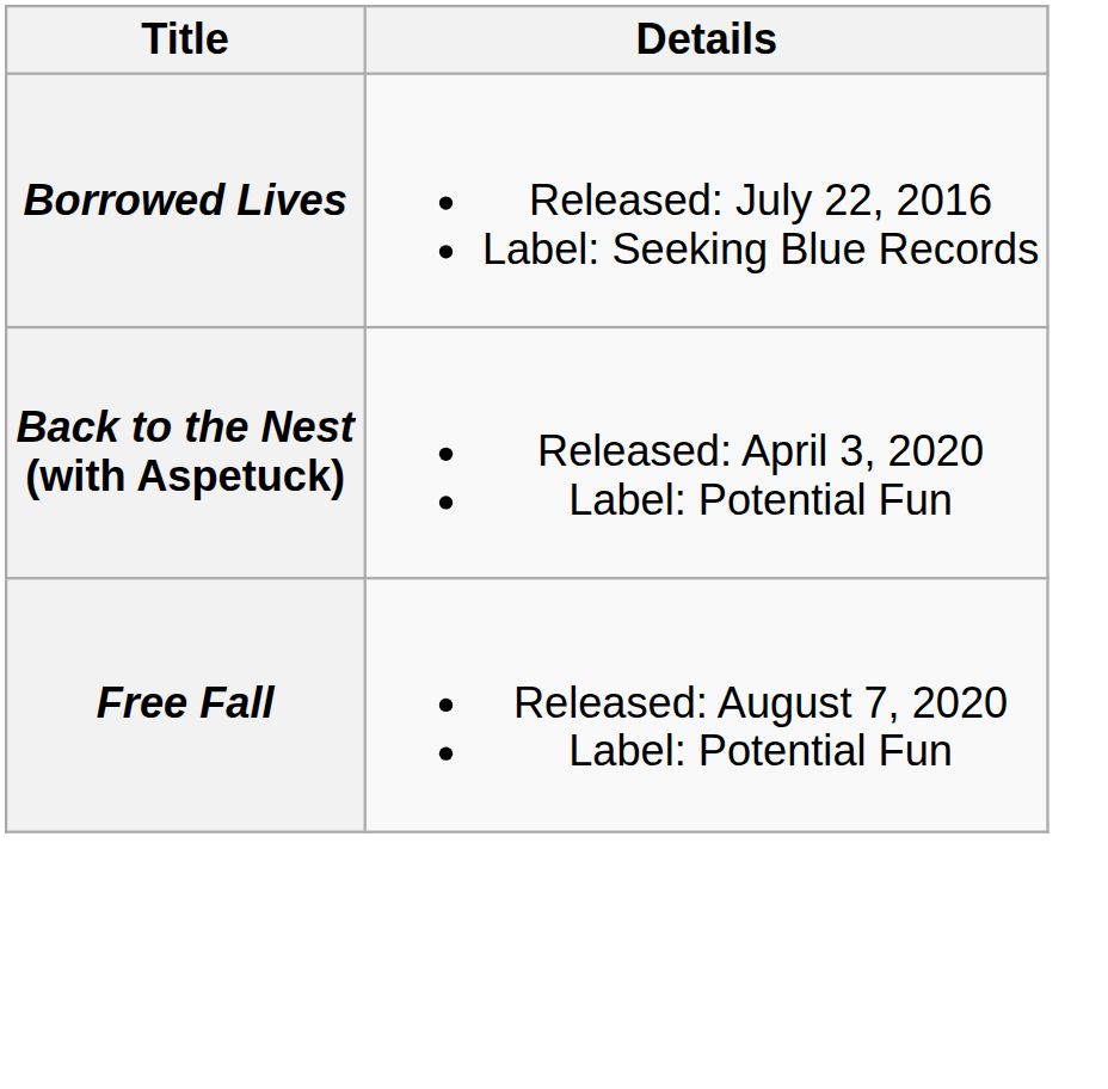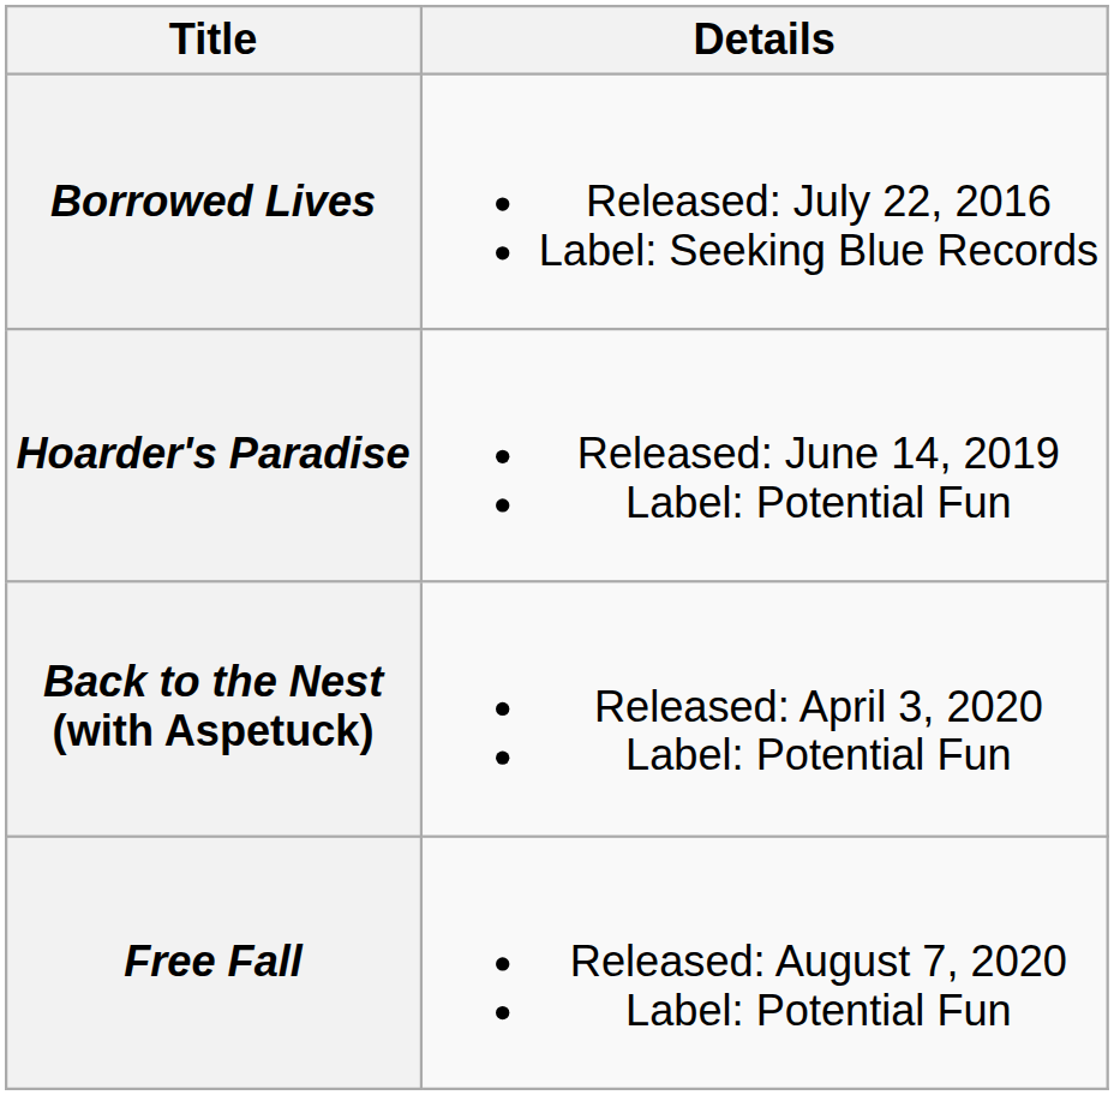 <table class="wikitable plainrowheaders" style="text-align:center;">
 <tr>
 <th scope="col">Title</th>
 <th scope="col">Details</th>
 </tr>
 <tr>
 <th scope="row"><em>Borrowed Lives</em></th>
 <td><br><ul><li>Released: July 22, 2016</li><li>Label: Seeking Blue Records</li></ul></td>
 </tr>
 <tr>
+<th scope="row"><em>Hoarder's Paradise</em></th>
+<td><br><ul><li>Released: June 14, 2019</li><li>Label: Potential Fun</li></ul></td>
+</tr>
+<tr>
 <th scope="row"><em>Back to the Nest</em> <br><span>(with Aspetuck)</span></th>
 <td><br><ul><li>Released: April 3, 2020</li><li>Label: Potential Fun</li></ul></td>
 </tr>
 <tr>
 <th scope="row"><em>Free Fall</em></th>
 <td><br><ul><li>Released: August 7, 2020</li><li>Label: Potential Fun</li></ul></td>
 </tr>
 </table>
